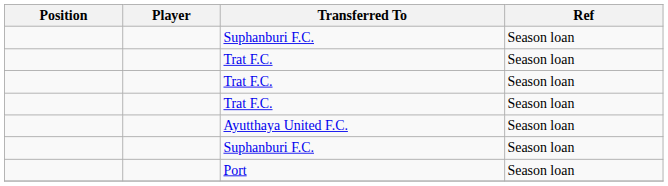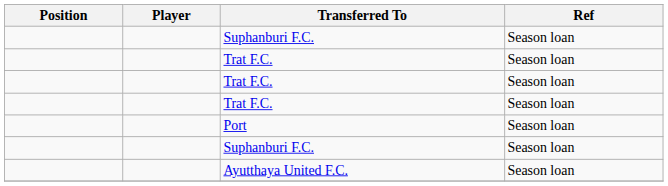 <table class="wikitable sortable" style="width:60%; text-align:center; font-size:100%; text-align:left;">
 <tr>
 <th>Position</th>
 <th>Player</th>
 <th>Transferred To</th>
 <th>Ref</th>
 </tr>
 <tr>
 <td></td>
 <td></td>
 <td> <a href='#'>Suphanburi F.C.</a></td>
 <td>Season loan</td>
 </tr>
 <tr>
 <td></td>
 <td></td>
 <td> <a href='#'>Trat F.C.</a></td>
 <td>Season loan</td>
 </tr>
 <tr>
 <td></td>
 <td></td>
 <td> <a href='#'>Trat F.C.</a></td>
 <td>Season loan</td>
 </tr>
 <tr>
 <td></td>
 <td></td>
 <td> <a href='#'>Trat F.C.</a></td>
 <td>Season loan</td>
 </tr>
 <tr>
 <td></td>
 <td></td>
-<td> <a href='#'>Ayutthaya United F.C.</a></td>
+<td> <a href='#'>Port</a></td>
 <td>Season loan</td>
 </tr>
 <tr>
 <td></td>
 <td></td>
 <td> <a href='#'>Suphanburi F.C.</a></td>
 <td>Season loan</td>
 </tr>
 <tr>
 <td></td>
 <td></td>
-<td> <a href='#'>Port</a></td>
+<td> <a href='#'>Ayutthaya United F.C.</a></td>
 <td>Season loan</td>
 </tr>
 <tr>
 </tr>
 </table>
